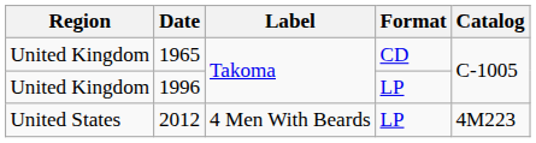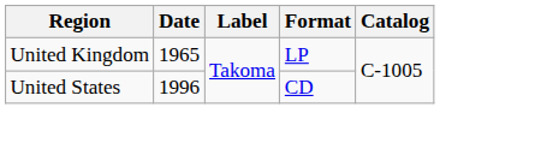 <table class="wikitable">
 <tr>
 <th>Region</th>
 <th>Date</th>
 <th>Label</th>
 <th>Format</th>
 <th>Catalog</th>
 </tr>
 <tr>
 <td>United Kingdom</td>
 <td>1965</td>
 <td rowspan="2"><a href='#'>Takoma</a></td>
-<td><a href='#'>CD</a></td>
+<td><a href='#'>LP</a></td>
 <td rowspan="2">C-1005</td>
 </tr>
 <tr>
-<td>United Kingdom</td>
+<td>United States</td>
 <td>1996</td>
-<td><a href='#'>LP</a></td>
-</tr>
-<tr>
-<td>United States</td>
-<td>2012</td>
-<td>4 Men With Beards</td>
-<td><a href='#'>LP</a></td>
-<td>4M223</td>
+<td><a href='#'>CD</a></td>
 </tr>
 </table>
